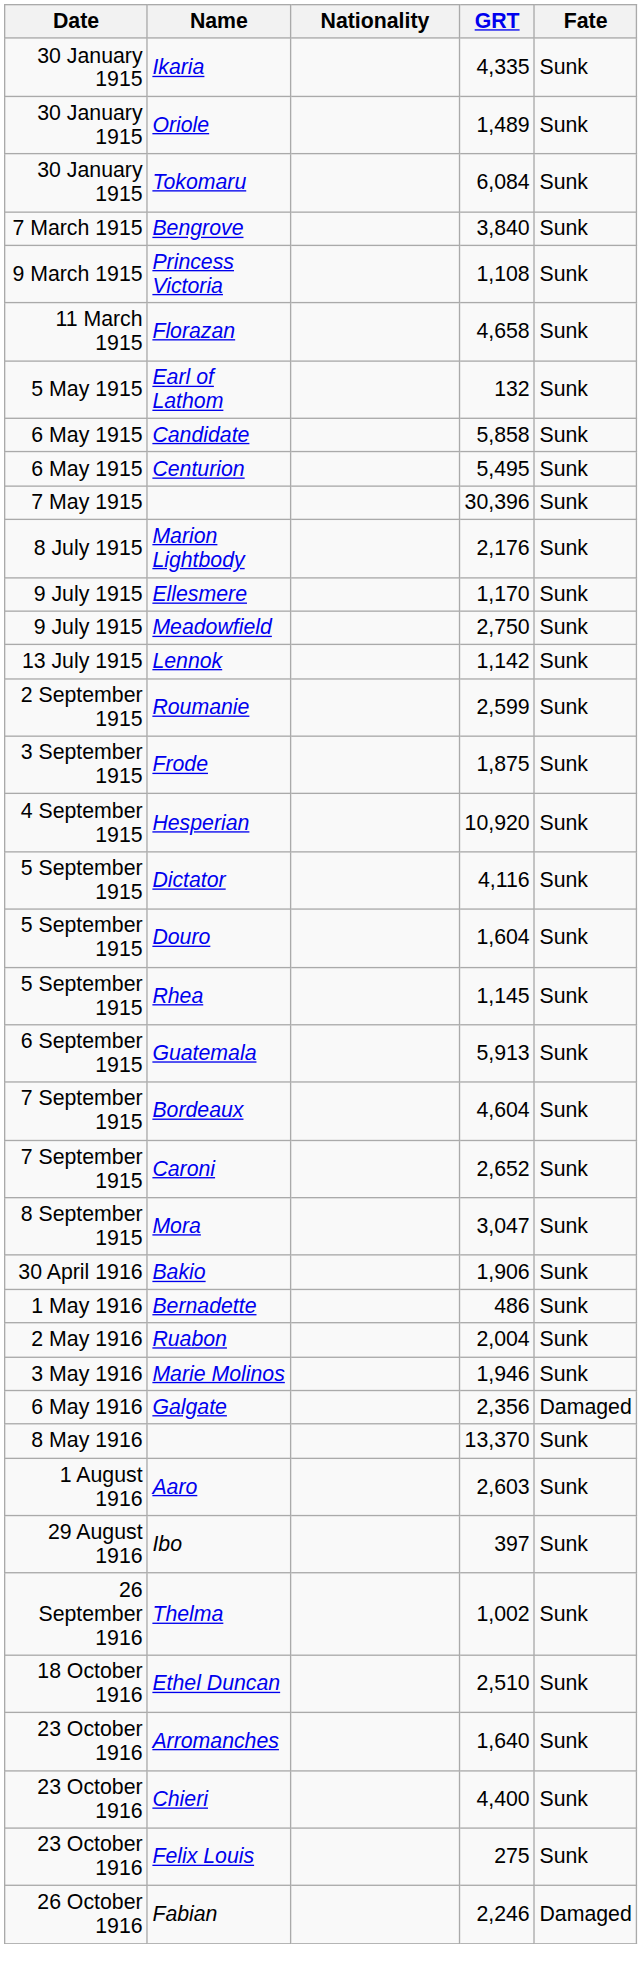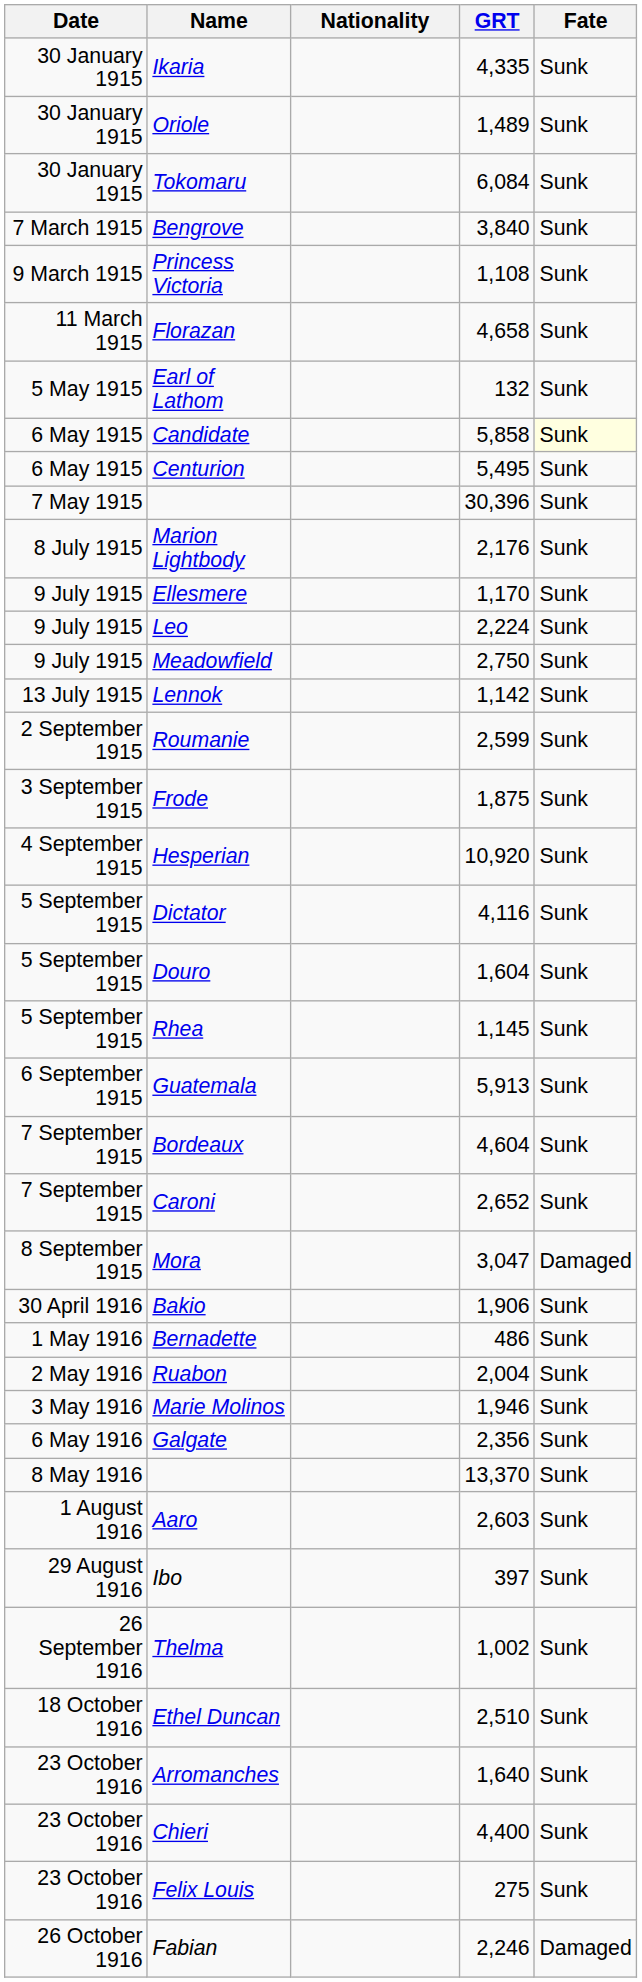 <table class="wikitable sortable">
 <tr>
 <th width="100px">Date</th>
 <th width="100px">Name</th>
 <th width="120px">Nationality</th>
 <th width="25px"><a href='#'>GRT</a></th>
 <th width="25px">Fate</th>
 </tr>
 <tr>
 <td align="right">30 January 1915</td>
 <td align="left"><a href='#'><em>Ikaria</em></a></td>
 <td align="left"></td>
 <td align="right">4,335</td>
 <td align="left">Sunk</td>
 </tr>
 <tr>
 <td align="right">30 January 1915</td>
 <td align="left"><a href='#'><em>Oriole</em></a></td>
 <td align="left"></td>
 <td align="right">1,489</td>
 <td align="left">Sunk</td>
 </tr>
 <tr>
 <td align="right">30 January 1915</td>
 <td align="left"><a href='#'><em>Tokomaru</em></a></td>
 <td align="left"></td>
 <td align="right">6,084</td>
 <td align="left">Sunk</td>
 </tr>
 <tr>
 <td align="right">7 March 1915</td>
 <td align="left"><a href='#'><em>Bengrove</em></a></td>
 <td align="left"></td>
 <td align="right">3,840</td>
 <td align="left">Sunk</td>
 </tr>
 <tr>
 <td align="right">9 March 1915</td>
 <td align="left"><a href='#'><em>Princess Victoria</em></a></td>
 <td align="left"></td>
 <td align="right">1,108</td>
 <td align="left">Sunk</td>
 </tr>
 <tr>
 <td align="right">11 March 1915</td>
 <td align="left"><a href='#'><em>Florazan</em></a></td>
 <td align="left"></td>
 <td align="right">4,658</td>
 <td align="left">Sunk</td>
 </tr>
 <tr>
 <td align="right">5 May 1915</td>
 <td align="left"><a href='#'><em>Earl of Lathom</em></a></td>
 <td align="left"></td>
 <td align="right">132</td>
 <td align="left">Sunk</td>
 </tr>
 <tr>
 <td align="right">6 May 1915</td>
 <td align="left"><a href='#'><em>Candidate</em></a></td>
 <td align="left"></td>
 <td align="right">5,858</td>
-<td align="left">Sunk</td>
+<td align="left" style="background: lightyellow;">Sunk</td>
 </tr>
 <tr>
 <td align="right">6 May 1915</td>
 <td align="left"><a href='#'><em>Centurion</em></a></td>
 <td align="left"></td>
 <td align="right">5,495</td>
 <td align="left">Sunk</td>
 </tr>
 <tr>
 <td align="right">7 May 1915</td>
 <td align="left"></td>
 <td align="left"></td>
 <td align="right">30,396</td>
 <td align="left">Sunk</td>
 </tr>
 <tr>
 <td align="right">8 July 1915</td>
 <td align="left"><a href='#'><em>Marion Lightbody</em></a></td>
 <td align="left"></td>
 <td align="right">2,176</td>
 <td align="left">Sunk</td>
 </tr>
 <tr>
 <td align="right">9 July 1915</td>
 <td align="left"><a href='#'><em>Ellesmere</em></a></td>
 <td align="left"></td>
 <td align="right">1,170</td>
+<td align="left">Sunk</td>
+</tr>
+<tr>
+<td align="right">9 July 1915</td>
+<td align="left"><a href='#'><em>Leo</em></a></td>
+<td align="left"></td>
+<td align="right">2,224</td>
 <td align="left">Sunk</td>
 </tr>
 <tr>
 <td align="right">9 July 1915</td>
 <td align="left"><a href='#'><em>Meadowfield</em></a></td>
 <td align="left"></td>
 <td align="right">2,750</td>
 <td align="left">Sunk</td>
 </tr>
 <tr>
 <td align="right">13 July 1915</td>
 <td align="left"><a href='#'><em>Lennok</em></a></td>
 <td align="left"></td>
 <td align="right">1,142</td>
 <td align="left">Sunk</td>
 </tr>
 <tr>
 <td align="right">2 September 1915</td>
 <td align="left"><a href='#'><em>Roumanie</em></a></td>
 <td align="left"></td>
 <td align="right">2,599</td>
 <td align="left">Sunk</td>
 </tr>
 <tr>
 <td align="right">3 September 1915</td>
 <td align="left"><a href='#'><em>Frode</em></a></td>
 <td align="left"></td>
 <td align="right">1,875</td>
 <td align="left">Sunk</td>
 </tr>
 <tr>
 <td align="right">4 September 1915</td>
 <td align="left"><a href='#'><em>Hesperian</em></a></td>
 <td align="left"></td>
 <td align="right">10,920</td>
 <td align="left">Sunk</td>
 </tr>
 <tr>
 <td align="right">5 September 1915</td>
 <td align="left"><a href='#'><em>Dictator</em></a></td>
 <td align="left"></td>
 <td align="right">4,116</td>
 <td align="left">Sunk</td>
 </tr>
 <tr>
 <td align="right">5 September 1915</td>
 <td align="left"><a href='#'><em>Douro</em></a></td>
 <td align="left"></td>
 <td align="right">1,604</td>
 <td align="left">Sunk</td>
 </tr>
 <tr>
 <td align="right">5 September 1915</td>
 <td align="left"><a href='#'><em>Rhea</em></a></td>
 <td align="left"></td>
 <td align="right">1,145</td>
 <td align="left">Sunk</td>
 </tr>
 <tr>
 <td align="right">6 September 1915</td>
 <td align="left"><a href='#'><em>Guatemala</em></a></td>
 <td align="left"></td>
 <td align="right">5,913</td>
 <td align="left">Sunk</td>
 </tr>
 <tr>
 <td align="right">7 September 1915</td>
 <td align="left"><a href='#'><em>Bordeaux</em></a></td>
 <td align="left"></td>
 <td align="right">4,604</td>
 <td align="left">Sunk</td>
 </tr>
 <tr>
 <td align="right">7 September 1915</td>
 <td align="left"><a href='#'><em>Caroni</em></a></td>
 <td align="left"></td>
 <td align="right">2,652</td>
 <td align="left">Sunk</td>
 </tr>
 <tr>
 <td align="right">8 September 1915</td>
 <td align="left"><a href='#'><em>Mora</em></a></td>
 <td align="left"></td>
 <td align="right">3,047</td>
-<td align="left">Sunk</td>
+<td align="left">Damaged</td>
 </tr>
 <tr>
 <td align="right">30 April 1916</td>
 <td align="left"><a href='#'><em>Bakio</em></a></td>
 <td align="left"></td>
 <td align="right">1,906</td>
 <td align="left">Sunk</td>
 </tr>
 <tr>
 <td align="right">1 May 1916</td>
 <td align="left"><a href='#'><em>Bernadette</em></a></td>
 <td align="left"></td>
 <td align="right">486</td>
 <td align="left">Sunk</td>
 </tr>
 <tr>
 <td align="right">2 May 1916</td>
 <td align="left"><a href='#'><em>Ruabon</em></a></td>
 <td align="left"></td>
 <td align="right">2,004</td>
 <td align="left">Sunk</td>
 </tr>
 <tr>
 <td align="right">3 May 1916</td>
 <td align="left"><a href='#'><em>Marie Molinos</em></a></td>
 <td align="left"></td>
 <td align="right">1,946</td>
 <td align="left">Sunk</td>
 </tr>
 <tr>
 <td align="right">6 May 1916</td>
 <td align="left"><a href='#'><em>Galgate</em></a></td>
 <td align="left"></td>
 <td align="right">2,356</td>
-<td align="left">Damaged</td>
+<td align="left">Sunk</td>
 </tr>
 <tr>
 <td align="right">8 May 1916</td>
 <td align="left"></td>
 <td align="left"></td>
 <td align="right">13,370</td>
 <td align="left">Sunk</td>
 </tr>
 <tr>
 <td align="right">1 August 1916</td>
 <td align="left"><a href='#'><em>Aaro</em></a></td>
 <td align="left"></td>
 <td align="right">2,603</td>
 <td align="left">Sunk</td>
 </tr>
 <tr>
 <td align="right">29 August 1916</td>
 <td align="left"><em>Ibo</em></td>
 <td align="left"></td>
 <td align="right">397</td>
 <td align="left">Sunk</td>
 </tr>
 <tr>
 <td align="right">26 September 1916</td>
 <td align="left"><a href='#'><em>Thelma</em></a></td>
 <td align="left"></td>
 <td align="right">1,002</td>
 <td align="left">Sunk</td>
 </tr>
 <tr>
 <td align="right">18 October 1916</td>
 <td align="left"><a href='#'><em>Ethel Duncan</em></a></td>
 <td align="left"></td>
 <td align="right">2,510</td>
 <td align="left">Sunk</td>
 </tr>
 <tr>
 <td align="right">23 October 1916</td>
 <td align="left"><a href='#'><em>Arromanches</em></a></td>
 <td align="left"></td>
 <td align="right">1,640</td>
 <td align="left">Sunk</td>
 </tr>
 <tr>
 <td align="right">23 October 1916</td>
 <td align="left"><a href='#'><em>Chieri</em></a></td>
 <td align="left"></td>
 <td align="right">4,400</td>
 <td align="left">Sunk</td>
 </tr>
 <tr>
 <td align="right">23 October 1916</td>
 <td align="left"><a href='#'><em>Felix Louis</em></a></td>
 <td align="left"></td>
 <td align="right">275</td>
 <td align="left">Sunk</td>
 </tr>
 <tr>
 <td align="right">26 October 1916</td>
 <td align="left"><em>Fabian</em></td>
 <td align="left"></td>
 <td align="right">2,246</td>
 <td align="left">Damaged</td>
 </tr>
 </table>
